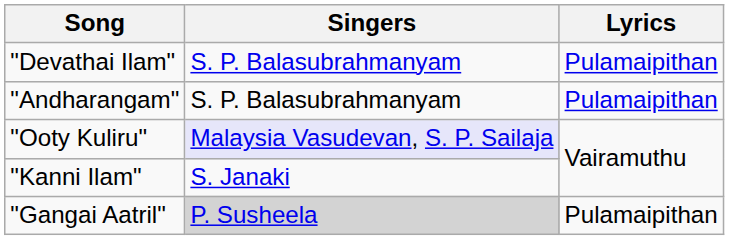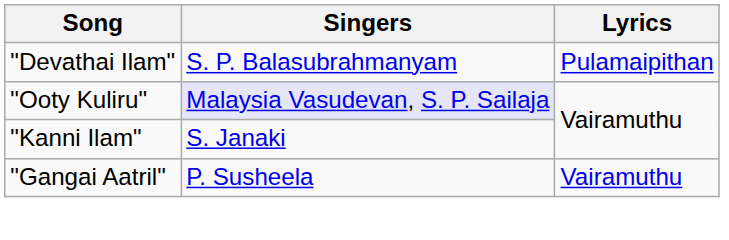 <table class="wikitable">
 <tr>
 <th>Song</th>
 <th>Singers</th>
 <th>Lyrics</th>
 </tr>
 <tr>
 <td>"Devathai Ilam"</td>
 <td><a href='#'>S. P. Balasubrahmanyam</a></td>
-<td><a href='#'>Pulamaipithan</a></td>
-</tr>
-<tr>
-<td>"Andharangam"</td>
-<td>S. P. Balasubrahmanyam</td>
 <td><a href='#'>Pulamaipithan</a></td>
 </tr>
 <tr>
 <td>"Ooty Kuliru"</td>
 <td style="background: lavender;"><a href='#'>Malaysia Vasudevan</a>, <a href='#'>S. P. Sailaja</a></td>
 <td rowspan=2>Vairamuthu</td>
 </tr>
 <tr>
 <td>"Kanni Ilam"</td>
 <td><a href='#'>S. Janaki</a></td>
 </tr>
 <tr>
 <td>"Gangai Aatril"</td>
-<td style="background: lightgrey;"><a href='#'>P. Susheela</a></td>
-<td>Pulamaipithan</td>
+<td><a href='#'>P. Susheela</a></td>
+<td><a href='#'>Vairamuthu</a></td>
 </tr>
 </table>
